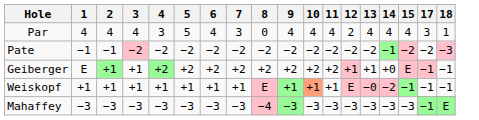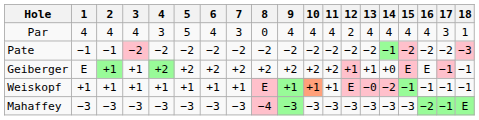 <table class="wikitable" style="text-align:center">
 <tr>
 <th>Hole</th>
 <th> 1 </th>
 <th> 2 </th>
 <th> 3 </th>
 <th> 4 </th>
 <th> 5 </th>
 <th> 6 </th>
 <th> 7 </th>
 <th> 8 </th>
 <th> 9 </th>
 <th>10</th>
 <th>11</th>
 <th>12</th>
 <th>13</th>
 <th>14</th>
 <th>15</th>
+<th>16</th>
 <th>17</th>
 <th>18</th>
 </tr>
 <tr>
 <td>Par</td>
 <td>4</td>
 <td>4</td>
 <td>4</td>
 <td>3</td>
 <td>5</td>
 <td>4</td>
 <td>3</td>
 <td>0</td>
 <td>4</td>
 <td>4</td>
 <td>4</td>
 <td>2</td>
+<td>4</td>
 <td>4</td>
 <td>4</td>
 <td>4</td>
 <td>3</td>
 <td>1</td>
 </tr>
 <tr>
 <td align=left> Pate</td>
 <td>−1</td>
 <td>−1</td>
 <td style="background: Pink;">−2</td>
 <td>−2</td>
 <td>−2</td>
 <td>−2</td>
 <td>−2</td>
 <td>−2</td>
 <td>−2</td>
 <td>−2</td>
 <td>−2</td>
 <td>−2</td>
 <td>−2</td>
 <td style="background: PaleGreen;">−1</td>
 <td style="background: Pink;">−2</td>
 <td>−2</td>
+<td>−2</td>
 <td style="background: Pink;">−3</td>
 </tr>
 <tr>
 <td align=left> Geiberger</td>
 <td>E</td>
 <td style="background: PaleGreen;">+1</td>
 <td>+1</td>
 <td style="background: PaleGreen;">+2</td>
 <td>+2</td>
 <td>+2</td>
 <td>+2</td>
 <td>+2</td>
 <td>+2</td>
 <td>+2</td>
 <td>+2</td>
 <td style="background: Pink;">+1</td>
 <td>+1</td>
 <td>+0</td>
 <td style="background: Pink;">E</td>
+<td>E</td>
 <td style="background: Pink;">−1</td>
 <td>−1</td>
 </tr>
 <tr>
 <td align=left> Weiskopf</td>
 <td>+1</td>
 <td>+1</td>
 <td>+1</td>
 <td>+1</td>
 <td>+1</td>
 <td>+1</td>
 <td>+1</td>
 <td style="background: Pink;">E</td>
 <td style="background: PaleGreen;">+1</td>
 <td style="background: lightsalmon;">+1</td>
 <td>+1</td>
 <td style="background: Pink;">E</td>
 <td style="background: Pink;">−0</td>
 <td style="background: Pink;">−2</td>
 <td style="background: PaleGreen;">−1</td>
 <td>−1</td>
 <td>−1</td>
+<td>−1</td>
 </tr>
 <tr>
 <td align=left> Mahaffey</td>
 <td>−3</td>
 <td>−3</td>
 <td>−3</td>
 <td>−3</td>
 <td>−3</td>
 <td>−3</td>
 <td>−3</td>
 <td style="background: Pink;">−4</td>
 <td style="background: PaleGreen;">−3</td>
 <td>−3</td>
 <td>−3</td>
 <td>−3</td>
 <td>−3</td>
 <td>−3</td>
 <td>−3</td>
+<td style="background: PaleGreen;">−2</td>
 <td style="background: PaleGreen;">−1</td>
 <td style="background: PaleGreen;">E</td>
 </tr>
 </table>
